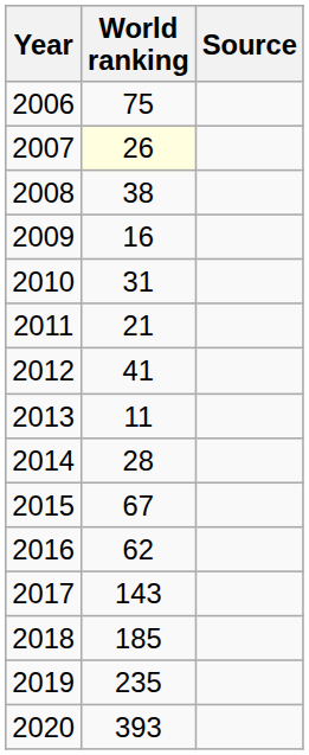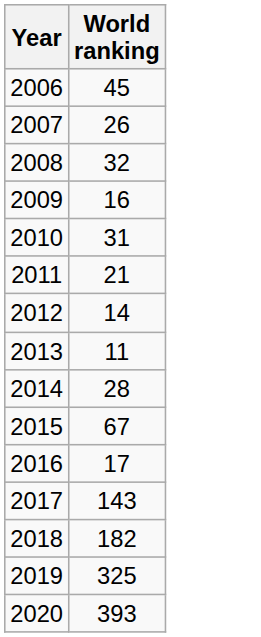 <table class="wikitable" style="text-align:center; font-size: 95%;">
 <tr>
 <th>Year</th>
 <th>World<br>ranking</th>
-<th>Source</th>
 </tr>
 <tr>
 <td>2006</td>
-<td>75</td>
-<td></td>
+<td>45</td>
 </tr>
 <tr>
 <td>2007</td>
-<td style="background: lightyellow;">26</td>
-<td></td>
+<td>26</td>
 </tr>
 <tr>
 <td>2008</td>
-<td>38</td>
-<td></td>
+<td>32</td>
 </tr>
 <tr>
 <td>2009</td>
 <td>16</td>
-<td></td>
 </tr>
 <tr>
 <td>2010</td>
 <td>31</td>
-<td></td>
 </tr>
 <tr>
 <td>2011</td>
 <td>21</td>
-<td></td>
 </tr>
 <tr>
 <td>2012</td>
-<td>41</td>
-<td></td>
+<td>14</td>
 </tr>
 <tr>
 <td>2013</td>
 <td>11</td>
-<td></td>
 </tr>
 <tr>
 <td>2014</td>
 <td>28</td>
-<td></td>
 </tr>
 <tr>
 <td>2015</td>
 <td>67</td>
-<td></td>
 </tr>
 <tr>
 <td>2016</td>
-<td>62</td>
-<td></td>
+<td>17</td>
 </tr>
 <tr>
 <td>2017</td>
 <td>143</td>
-<td></td>
 </tr>
 <tr>
 <td>2018</td>
-<td>185</td>
-<td></td>
+<td>182</td>
 </tr>
 <tr>
 <td>2019</td>
-<td>235</td>
-<td></td>
+<td>325</td>
 </tr>
 <tr>
 <td>2020</td>
 <td>393</td>
-<td></td>
 </tr>
 </table>
